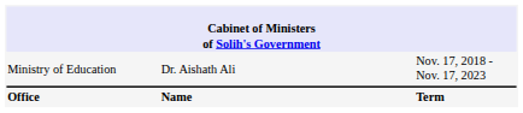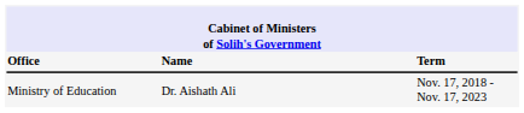 <table class="toccolours" data-darkreader-inline-bgcolor="" data-darkreader-inline-bgimage="" style="float:auto; font-size:90%; width:600px; background:#f5f5f5;">
 <tr>
 <th colspan="3" data-darkreader-inline-bgcolor="" data-darkreader-inline-bgimage="" style="background:lavender;"><div> </div><span>Cabinet of Ministers</span><br><span>of <a href='#'>Solih's Government</a></span></th>
+</tr>
+<tr style="font-weight:bold;">
+<td style="width:30%;">Office</td>
+<td>Name</td>
+<td style="width:20%;">Term</td>
+</tr>
+<tr>
+<th colspan="3" data-darkreader-inline-bgcolor="" data-darkreader-inline-bgimage="" style="background:#000;"></th>
 </tr>
 <tr>
 <td>Ministry of Education</td>
 <td>Dr. Aishath Ali</td>
 <td>Nov. 17, 2018 - Nov. 17, 2023</td>
 </tr>
-<tr>
-<th colspan="3" data-darkreader-inline-bgcolor="" data-darkreader-inline-bgimage="" style="background:#000;"></th>
-</tr>
-<tr style="font-weight:bold;">
-<td style="width:30%;">Office</td>
-<td>Name</td>
-<td style="width:20%;">Term</td>
-</tr>
 </table>
